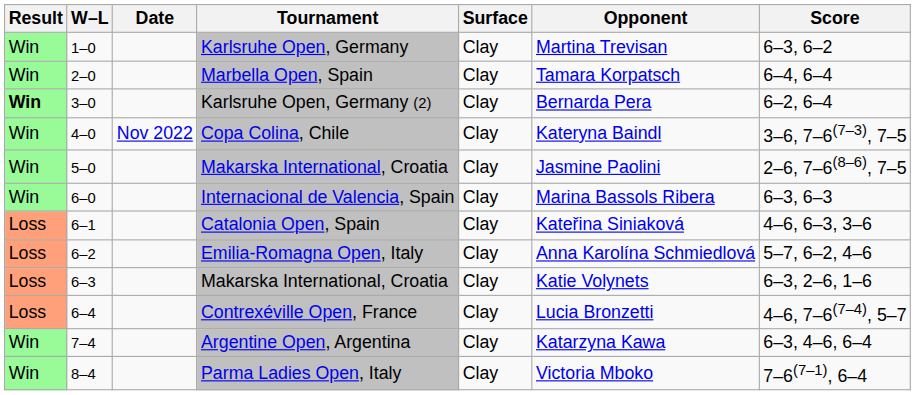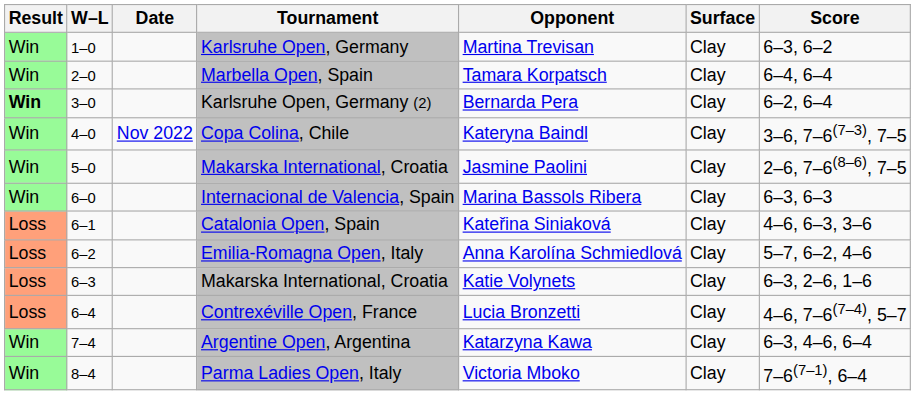 <table class="sortable wikitable">
 <tr>
 <th>Result</th>
 <th class="unsortable">W–L</th>
 <th>Date</th>
 <th>Tournament</th>
+<th>Opponent</th>
 <th>Surface</th>
-<th>Opponent</th>
 <th class="unsortable">Score</th>
 </tr>
 <tr>
 <td bgcolor=98FB98>Win</td>
 <td><small>1–0</small></td>
 <td><a href='#'></a></td>
 <td bgcolor=silver><a href='#'>Karlsruhe Open</a>, Germany</td>
+<td> <a href='#'>Martina Trevisan</a></td>
 <td>Clay</td>
-<td> <a href='#'>Martina Trevisan</a></td>
 <td>6–3, 6–2</td>
 </tr>
 <tr>
 <td bgcolor=98FB98>Win</td>
 <td><small>2–0</small></td>
 <td><a href='#'></a></td>
 <td bgcolor=silver><a href='#'>Marbella Open</a>, Spain</td>
+<td> <a href='#'>Tamara Korpatsch</a></td>
 <td>Clay</td>
-<td> <a href='#'>Tamara Korpatsch</a></td>
 <td>6–4, 6–4</td>
 </tr>
 <tr>
 <td bgcolor=98FB98><strong>Win</strong></td>
 <td><small>3–0</small></td>
 <td><a href='#'></a></td>
 <td bgcolor=silver>Karlsruhe Open, Germany <small>(2)</small></td>
+<td> <a href='#'>Bernarda Pera</a></td>
 <td>Clay</td>
-<td> <a href='#'>Bernarda Pera</a></td>
 <td>6–2, 6–4</td>
 </tr>
 <tr>
 <td bgcolor=98FB98>Win</td>
 <td><small>4–0</small></td>
 <td><a href='#'>Nov 2022</a></td>
 <td bgcolor=silver><a href='#'>Copa Colina</a>, Chile</td>
+<td> <a href='#'>Kateryna Baindl</a></td>
 <td>Clay</td>
-<td> <a href='#'>Kateryna Baindl</a></td>
 <td>3–6, 7–6<sup>(7–3)</sup>, 7–5</td>
 </tr>
 <tr>
 <td style="background:#98fb98;">Win</td>
 <td><small>5–0</small></td>
 <td><a href='#'></a></td>
 <td bgcolor=silver><a href='#'>Makarska International</a>, Croatia</td>
+<td> <a href='#'>Jasmine Paolini</a></td>
 <td>Clay</td>
-<td> <a href='#'>Jasmine Paolini</a></td>
 <td>2–6, 7–6<sup>(8–6)</sup>, 7–5</td>
 </tr>
 <tr>
 <td style="background:#98fb98;">Win</td>
 <td><small>6–0</small></td>
 <td><a href='#'></a></td>
 <td bgcolor=silver><a href='#'>Internacional de Valencia</a>, Spain</td>
+<td> <a href='#'>Marina Bassols Ribera</a></td>
 <td>Clay</td>
-<td> <a href='#'>Marina Bassols Ribera</a></td>
 <td>6–3, 6–3</td>
 </tr>
 <tr>
 <td style=background:#ffa07a>Loss</td>
 <td><small>6–1</small></td>
 <td><a href='#'></a></td>
 <td style="background:silver;"><a href='#'>Catalonia Open</a>, Spain</td>
+<td> <a href='#'>Kateřina Siniaková</a></td>
 <td>Clay</td>
-<td> <a href='#'>Kateřina Siniaková</a></td>
 <td>4–6, 6–3, 3–6</td>
 </tr>
 <tr>
 <td style=background:#ffa07a>Loss</td>
 <td><small>6–2</small></td>
 <td><a href='#'></a></td>
 <td style="background:silver;"><a href='#'>Emilia-Romagna Open</a>, Italy</td>
+<td> <a href='#'>Anna Karolína Schmiedlová</a></td>
 <td>Clay</td>
-<td> <a href='#'>Anna Karolína Schmiedlová</a></td>
 <td>5–7, 6–2, 4–6</td>
 </tr>
 <tr>
 <td style=background:#ffa07a>Loss</td>
 <td><small>6–3</small></td>
 <td><a href='#'></a></td>
 <td bgcolor=silver>Makarska International, Croatia</td>
+<td> <a href='#'>Katie Volynets</a></td>
 <td>Clay</td>
-<td> <a href='#'>Katie Volynets</a></td>
 <td>6–3, 2–6, 1–6</td>
 </tr>
 <tr>
 <td style=background:#ffa07a>Loss</td>
 <td><small>6–4</small></td>
 <td><a href='#'></a></td>
 <td style=background:silver><a href='#'>Contrexéville Open</a>, France</td>
+<td> <a href='#'>Lucia Bronzetti</a></td>
 <td>Clay</td>
-<td> <a href='#'>Lucia Bronzetti</a></td>
 <td>4–6, 7–6<sup>(7–4)</sup>, 5–7</td>
 </tr>
 <tr>
 <td bgcolor=98FB98>Win</td>
 <td><small>7–4</small></td>
 <td><a href='#'></a></td>
 <td bgcolor=silver><a href='#'>Argentine Open</a>, Argentina</td>
+<td> <a href='#'>Katarzyna Kawa</a></td>
 <td>Clay</td>
-<td> <a href='#'>Katarzyna Kawa</a></td>
 <td>6–3, 4–6, 6–4</td>
 </tr>
 <tr>
 <td bgcolor=98FB98>Win</td>
 <td><small>8–4</small></td>
 <td><a href='#'></a></td>
 <td bgcolor=silver><a href='#'>Parma Ladies Open</a>, Italy</td>
+<td> <a href='#'>Victoria Mboko</a></td>
 <td>Clay</td>
-<td> <a href='#'>Victoria Mboko</a></td>
 <td>7–6<sup>(7–1)</sup>, 6–4</td>
 </tr>
 </table>
